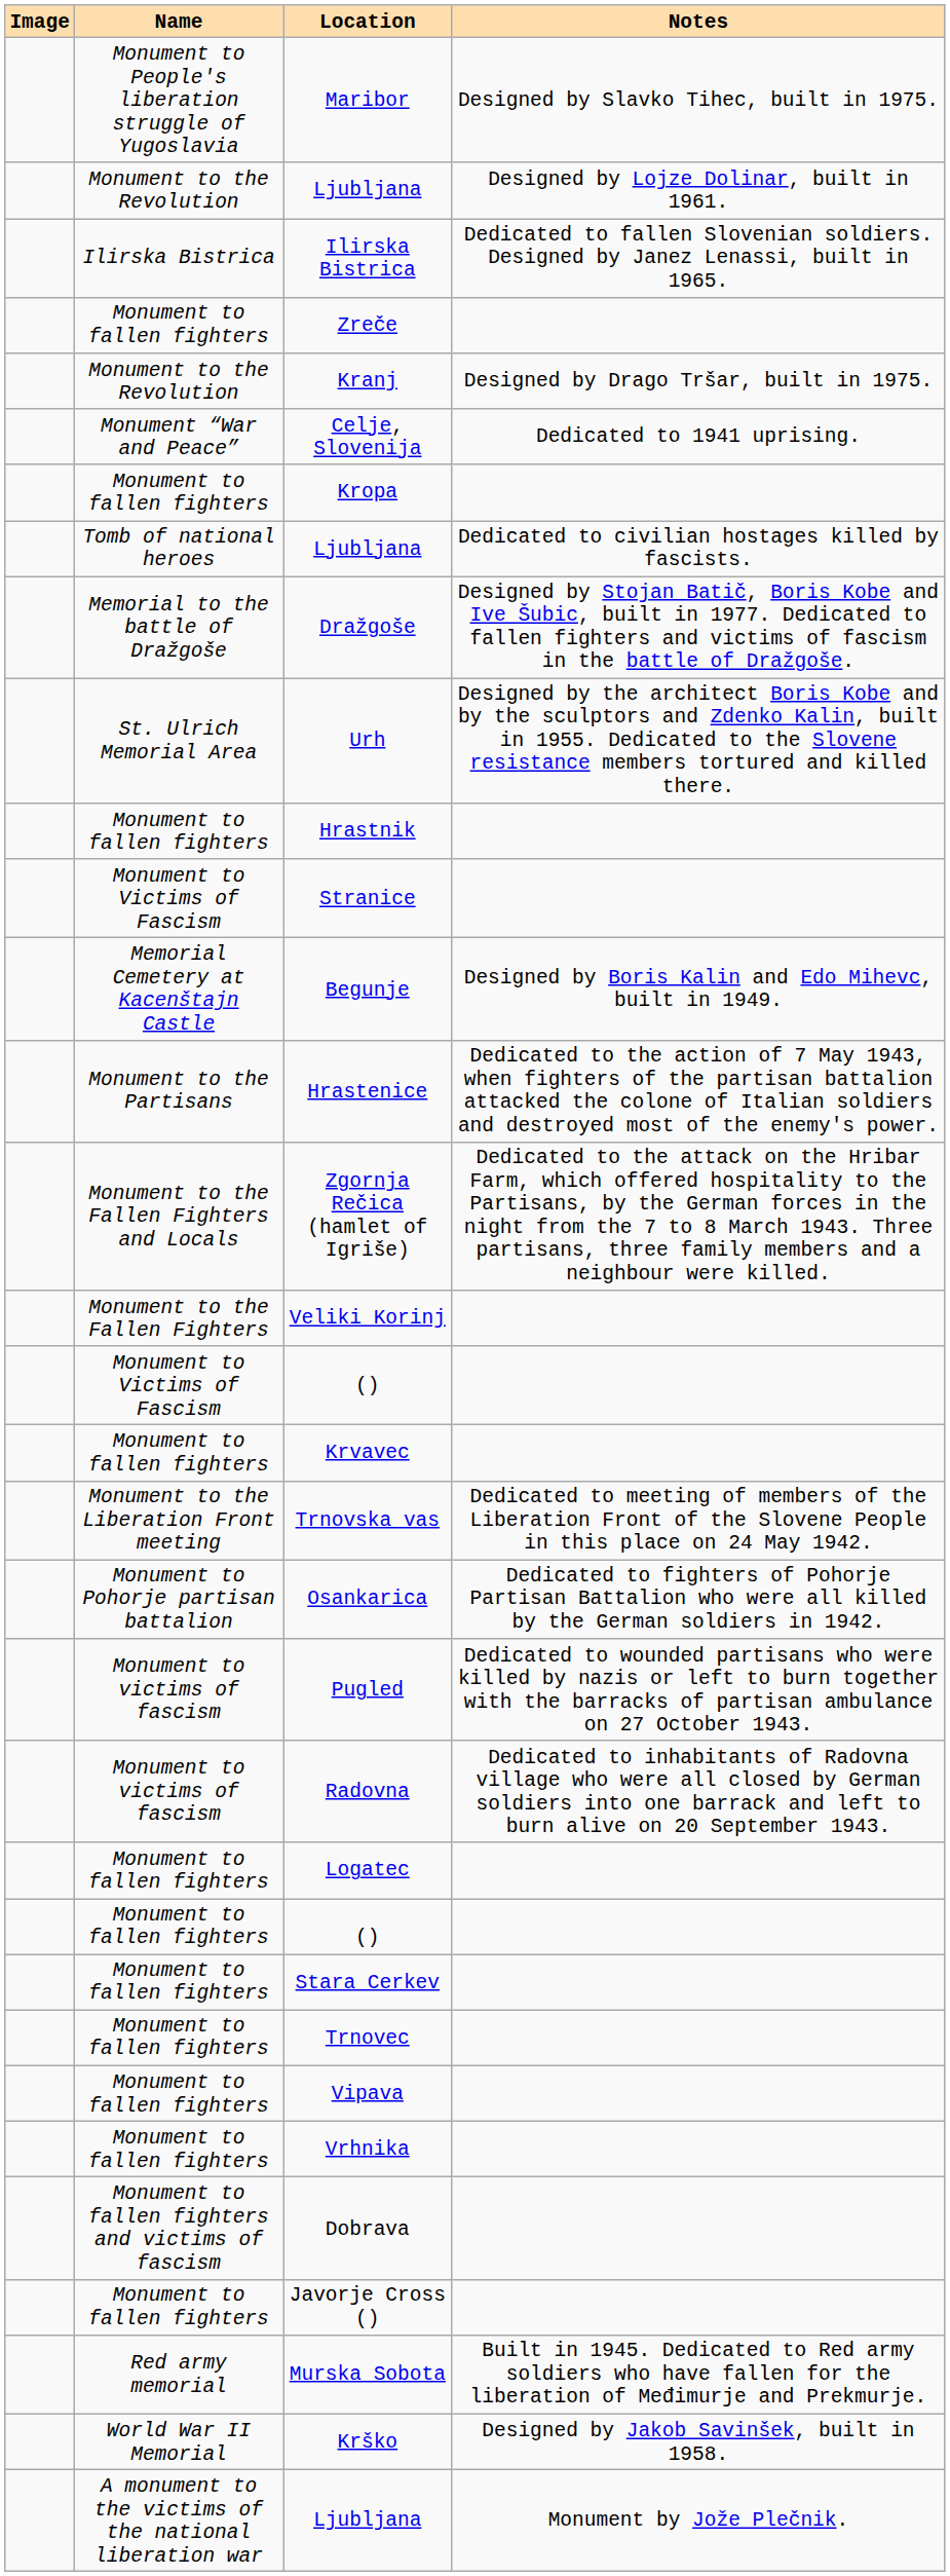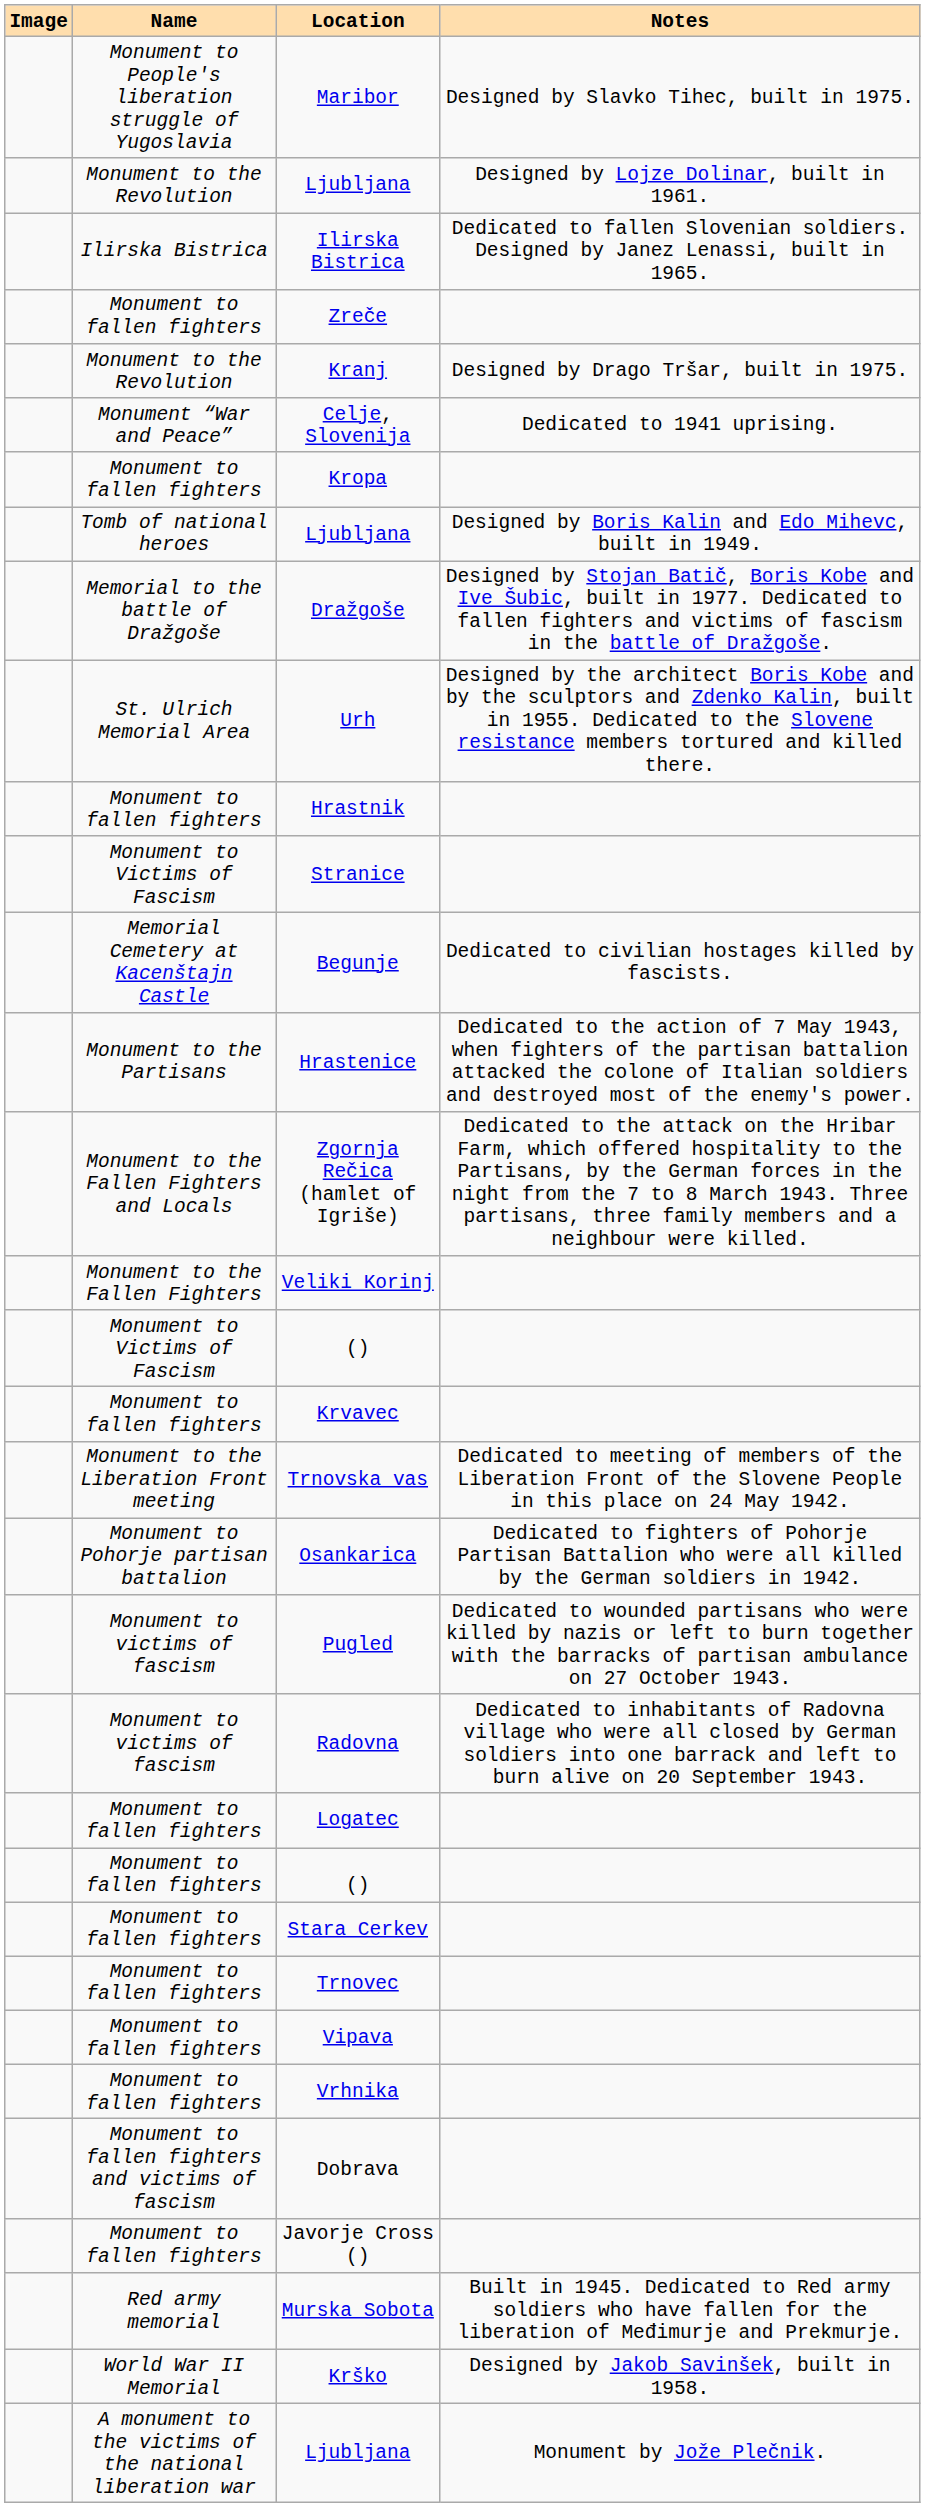 <table class="wikitable">
 <tr>
 <th style=background:#FFDEAD;><strong>Image</strong></th>
 <th style=background:#FFDEAD;><strong>Name</strong></th>
 <th style=background:#FFDEAD;><strong>Location</strong></th>
 <th style=background:#FFDEAD;><strong>Notes</strong></th>
 </tr>
 <tr>
 <td align="center"></td>
 <td align="center"><em>Monument to People's liberation struggle of Yugoslavia</em></td>
 <td align="center"><a href='#'>Maribor</a></td>
 <td align="center">Designed by Slavko Tihec, built in 1975.</td>
 </tr>
 <tr>
 <td align="center"></td>
 <td align="center"><em>Monument to the Revolution</em></td>
 <td align="center"><a href='#'>Ljubljana</a></td>
 <td align="center">Designed by <a href='#'>Lojze Dolinar</a>, built in 1961.</td>
 </tr>
 <tr>
 <td align="center"></td>
 <td align="center"><em>Ilirska Bistrica</em></td>
 <td align="center"><a href='#'>Ilirska Bistrica</a></td>
 <td align="center">Dedicated to fallen Slovenian soldiers. Designed by Janez Lenassi, built in 1965.</td>
 </tr>
 <tr>
 <td align="center"></td>
 <td align="center"><em>Monument to fallen fighters</em></td>
 <td align="center"><a href='#'>Zreče</a></td>
 <td align="center"></td>
 </tr>
 <tr>
 <td align="center"></td>
 <td align="center"><em>Monument to the Revolution</em></td>
 <td align="center"><a href='#'>Kranj</a></td>
 <td align="center">Designed by Drago Tršar, built in 1975.</td>
 </tr>
 <tr>
 <td align="center"></td>
 <td align="center"><em>Monument “War and Peace”</em></td>
 <td align="center"><a href='#'>Celje</a>, <br><a href='#'>Slovenija</a></td>
 <td align="center">Dedicated to 1941 uprising.</td>
 </tr>
 <tr>
 <td align="center"></td>
 <td align="center"><em>Monument to fallen fighters</em></td>
 <td align="center"><a href='#'>Kropa</a></td>
 <td align="center"></td>
 </tr>
 <tr>
 <td align="center"></td>
 <td align="center"><em>Tomb of national heroes</em></td>
 <td align="center"><a href='#'>Ljubljana</a></td>
-<td align="center">Dedicated to civilian hostages killed by fascists.</td>
+<td align="center">Designed by <a href='#'>Boris Kalin</a> and <a href='#'>Edo Mihevc</a>, built in 1949.</td>
 </tr>
 <tr>
 <td align="center"></td>
 <td align="center"><em>Memorial to the battle of Dražgoše</em></td>
 <td align="center"><a href='#'>Dražgoše</a></td>
 <td align="center">Designed by <a href='#'>Stojan Batič</a>, <a href='#'>Boris Kobe</a> and <a href='#'>Ive Šubic</a>, built in 1977. Dedicated to fallen fighters and victims of fascism in the <a href='#'>battle of Dražgoše</a>.</td>
 </tr>
 <tr>
 <td align="center"></td>
 <td align="center"><em>St. Ulrich Memorial Area</em></td>
 <td align="center"><a href='#'>Urh</a></td>
 <td align="center">Designed by the architect <a href='#'>Boris Kobe</a> and by the sculptors  and <a href='#'>Zdenko Kalin</a>, built in 1955. Dedicated to the <a href='#'>Slovene resistance</a> members tortured and killed there.</td>
 </tr>
 <tr>
 <td align="center"></td>
 <td align="center"><em>Monument to fallen fighters</em></td>
 <td align="center"><a href='#'>Hrastnik</a></td>
 <td align="center"></td>
 </tr>
 <tr>
 <td align="center"></td>
 <td align="center"><em>Monument to Victims of Fascism</em></td>
 <td align="center"><a href='#'>Stranice</a></td>
 <td align="center"></td>
 </tr>
 <tr>
 <td align="center"></td>
 <td align="center"><em>Memorial Cemetery at <a href='#'>Kacenštajn Castle</a></em></td>
 <td align="center"><a href='#'>Begunje</a></td>
-<td align="center">Designed by <a href='#'>Boris Kalin</a> and <a href='#'>Edo Mihevc</a>, built in 1949.</td>
+<td align="center">Dedicated to civilian hostages killed by fascists.</td>
 </tr>
 <tr>
 <td align="center"></td>
 <td align="center"><em>Monument to the Partisans</em></td>
 <td align="center"><a href='#'>Hrastenice</a></td>
 <td align="center">Dedicated to the action of 7 May 1943, when fighters of the partisan battalion attacked the colone of Italian soldiers and destroyed most of the enemy's power.</td>
 </tr>
 <tr>
 <td align="center"></td>
 <td align="center"><em>Monument to the Fallen Fighters and Locals</em></td>
 <td align="center"><a href='#'>Zgornja Rečica</a> (hamlet of Igriše)</td>
 <td align="center">Dedicated to the attack on the Hribar Farm, which offered hospitality to the Partisans, by the German forces in the night from the 7 to 8 March 1943. Three partisans, three family members and a neighbour were killed.</td>
 </tr>
 <tr>
 <td align="center"></td>
 <td align="center"><em>Monument to the Fallen Fighters</em></td>
 <td align="center"><a href='#'>Veliki Korinj</a></td>
 <td align="center"></td>
 </tr>
 <tr>
 <td align="center"></td>
 <td align="center"><em>Monument to Victims of Fascism</em></td>
 <td align="center"> ()</td>
 <td align="center"></td>
 </tr>
 <tr>
 <td align="center"></td>
 <td align="center"><em>Monument to fallen fighters</em></td>
 <td align="center"><a href='#'>Krvavec</a></td>
 <td align="center"></td>
 </tr>
 <tr>
 <td align="center"></td>
 <td align="center"><em>Monument to the Liberation Front meeting</em></td>
 <td align="center"><a href='#'>Trnovska vas</a></td>
 <td align="center">Dedicated to meeting of members of the Liberation Front of the Slovene People in this place on 24 May 1942.</td>
 </tr>
 <tr>
 <td align="center"></td>
 <td align="center"><em>Monument to Pohorje partisan battalion</em></td>
 <td align="center"><a href='#'>Osankarica</a></td>
 <td align="center">Dedicated to fighters of Pohorje Partisan Battalion who were all killed by the German soldiers in 1942.</td>
 </tr>
 <tr>
 <td align="center"></td>
 <td align="center"><em>Monument to victims of fascism</em></td>
 <td align="center"><a href='#'>Pugled</a></td>
 <td align="center">Dedicated to wounded partisans who were killed by nazis or left to burn together with the barracks of partisan ambulance on 27 October 1943.</td>
 </tr>
 <tr>
 <td align="center"></td>
 <td align="center"><em>Monument to victims of fascism</em></td>
 <td align="center"><a href='#'>Radovna</a></td>
 <td align="center">Dedicated to inhabitants of Radovna village who were all closed by German soldiers into one barrack and left to burn alive on 20 September 1943.</td>
 </tr>
 <tr>
 <td align="center"></td>
 <td align="center"><em>Monument to fallen fighters</em></td>
 <td align="center"><a href='#'>Logatec</a></td>
 <td align="center"></td>
 </tr>
 <tr>
 <td align="center"></td>
 <td align="center"><em>Monument to fallen fighters</em></td>
 <td align="center"><br>()</td>
 <td align="center"></td>
 </tr>
 <tr>
 <td align="center"></td>
 <td align="center"><em>Monument to fallen fighters</em></td>
 <td align="center"><a href='#'>Stara Cerkev</a></td>
 <td align="center"></td>
 </tr>
 <tr>
 <td align="center"></td>
 <td align="center"><em>Monument to fallen fighters</em></td>
 <td align="center"><a href='#'>Trnovec</a></td>
 <td align="center"></td>
 </tr>
 <tr>
 <td align="center"></td>
 <td align="center"><em>Monument to fallen fighters</em></td>
 <td align="center"><a href='#'>Vipava</a></td>
 <td align="center"></td>
 </tr>
 <tr>
 <td align="center"></td>
 <td align="center"><em>Monument to fallen fighters</em></td>
 <td align="center"><a href='#'>Vrhnika</a></td>
 <td align="center"></td>
 </tr>
 <tr>
 <td align="center"></td>
 <td align="center"><em>Monument to fallen fighters and victims of fascism</em></td>
 <td align="center">Dobrava</td>
 <td align="center"></td>
 </tr>
 <tr>
 <td align="center"></td>
 <td align="center"><em>Monument to fallen fighters</em></td>
 <td align="center">Javorje Cross<br>()</td>
 <td align="center"></td>
 </tr>
 <tr>
 <td align="center"></td>
 <td align="center"><em>Red army memorial</em></td>
 <td align="center"><a href='#'>Murska Sobota</a></td>
 <td align="center">Built in 1945. Dedicated to Red army soldiers who have fallen for the liberation of Međimurje and Prekmurje.</td>
 </tr>
 <tr>
 <td align="center"></td>
 <td align="center"><em>World War II Memorial</em></td>
 <td align="center"><a href='#'>Krško</a></td>
 <td align="center">Designed by <a href='#'>Jakob Savinšek</a>, built in 1958.</td>
 </tr>
 <tr>
 <td align="center"></td>
 <td align="center"><em>A monument to the victims of the national liberation war</em></td>
 <td align="center"><a href='#'>Ljubljana</a></td>
 <td align="center">Monument by <a href='#'>Jože Plečnik</a>.</td>
 </tr>
 </table>
